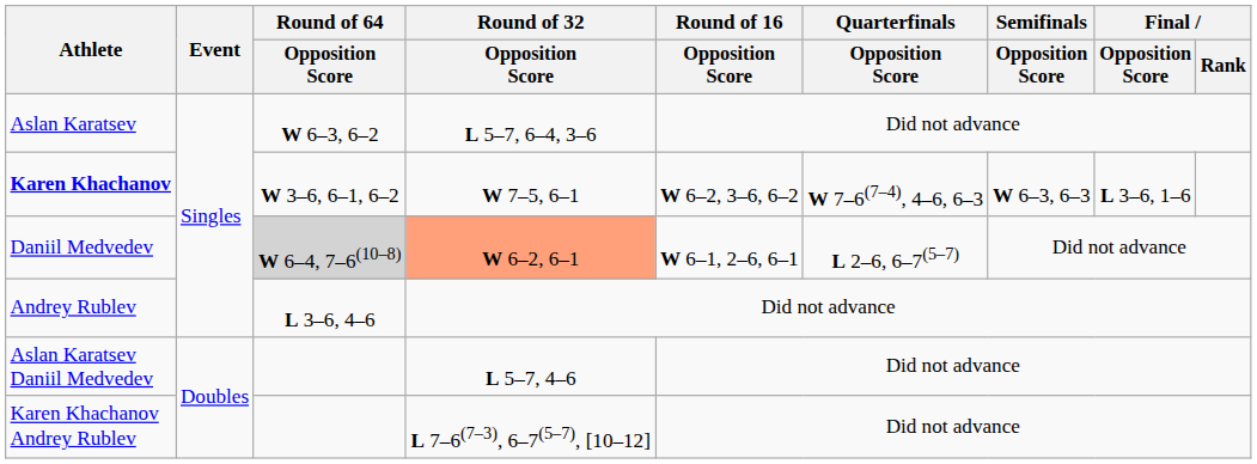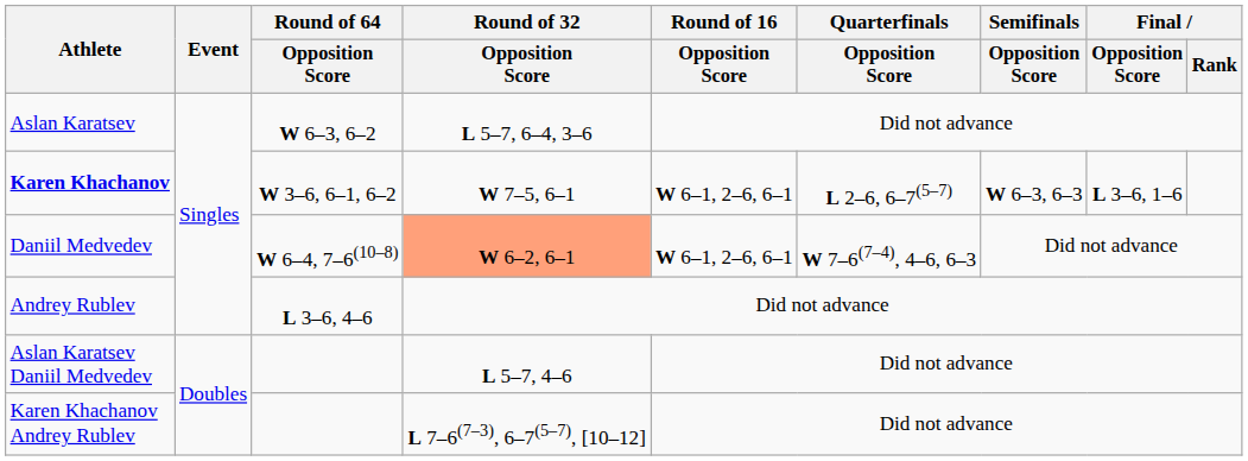 <table class=wikitable style="text-align:center; font-size:90%">
 <tr>
 <th rowspan=2>Athlete</th>
 <th rowspan=2>Event</th>
 <th>Round of 64</th>
 <th>Round of 32</th>
 <th>Round of 16</th>
 <th>Quarterfinals</th>
 <th>Semifinals</th>
 <th colspan=2>Final / </th>
 </tr>
 <tr style="font-size:95%">
 <th>Opposition<br>Score</th>
 <th>Opposition<br>Score</th>
 <th>Opposition<br>Score</th>
 <th>Opposition<br>Score</th>
 <th>Opposition<br>Score</th>
 <th>Opposition<br>Score</th>
 <th>Rank</th>
 </tr>
 <tr>
 <td align=left><a href='#'>Aslan Karatsev</a></td>
 <td align=left rowspan=4><a href='#'>Singles</a></td>
 <td><br><strong>W</strong> 6–3, 6–2</td>
 <td><br><strong>L</strong> 5–7, 6–4, 3–6</td>
 <td colspan=5>Did not advance</td>
 </tr>
 <tr>
 <td align=left><strong><a href='#'>Karen Khachanov</a></strong></td>
 <td><br><strong>W</strong> 3–6, 6–1, 6–2</td>
 <td><br><strong>W</strong> 7–5, 6–1</td>
-<td><br><strong>W</strong> 6–2, 3–6, 6–2</td>
-<td><br><strong>W</strong> 7–6<sup>(7–4)</sup>, 4–6, 6–3</td>
+<td><br><strong>W</strong> 6–1, 2–6, 6–1</td>
+<td><br><strong>L</strong> 2–6, 6–7<sup>(5–7)</sup></td>
 <td><br><strong>W</strong> 6–3, 6–3</td>
 <td><br><strong>L</strong> 3–6, 1–6</td>
 <td></td>
 </tr>
 <tr>
 <td align=left><a href='#'>Daniil Medvedev</a></td>
-<td style="background: lightgrey;"><br><strong>W</strong> 6–4, 7–6<sup>(10–8)</sup></td>
+<td><br><strong>W</strong> 6–4, 7–6<sup>(10–8)</sup></td>
 <td style="background: lightsalmon;"><br><strong>W</strong> 6–2, 6–1</td>
 <td><br><strong>W</strong> 6–1, 2–6, 6–1</td>
-<td><br><strong>L</strong> 2–6, 6–7<sup>(5–7)</sup></td>
+<td><br><strong>W</strong> 7–6<sup>(7–4)</sup>, 4–6, 6–3</td>
 <td colspan=3>Did not advance</td>
 </tr>
 <tr>
 <td align=left><a href='#'>Andrey Rublev</a></td>
 <td><br><strong>L</strong> 3–6, 4–6</td>
 <td colspan=6>Did not advance</td>
 </tr>
 <tr>
 <td align=left><a href='#'>Aslan Karatsev</a><br><a href='#'>Daniil Medvedev</a></td>
 <td align=left rowspan=2><a href='#'>Doubles</a></td>
 <td></td>
 <td><br><strong>L</strong> 5–7, 4–6</td>
 <td colspan=5>Did not advance</td>
 </tr>
 <tr>
 <td align=left><a href='#'>Karen Khachanov</a><br><a href='#'>Andrey Rublev</a></td>
 <td></td>
 <td><br><strong>L</strong> 7–6<sup>(7–3)</sup>, 6–7<sup>(5–7)</sup>, [10–12]</td>
 <td colspan=5>Did not advance</td>
 </tr>
 </table>
